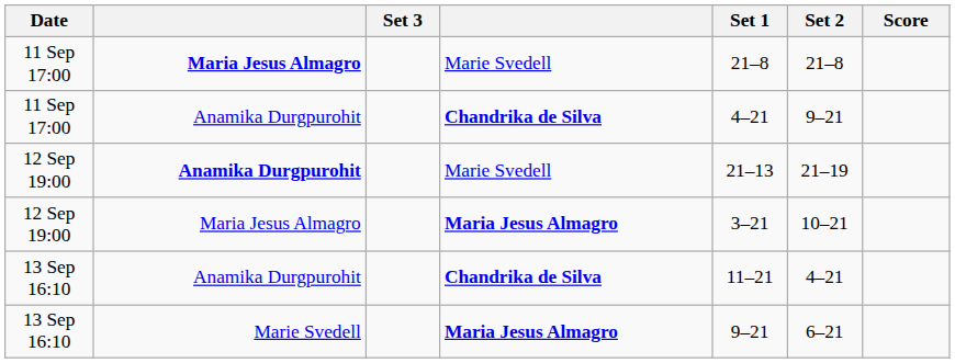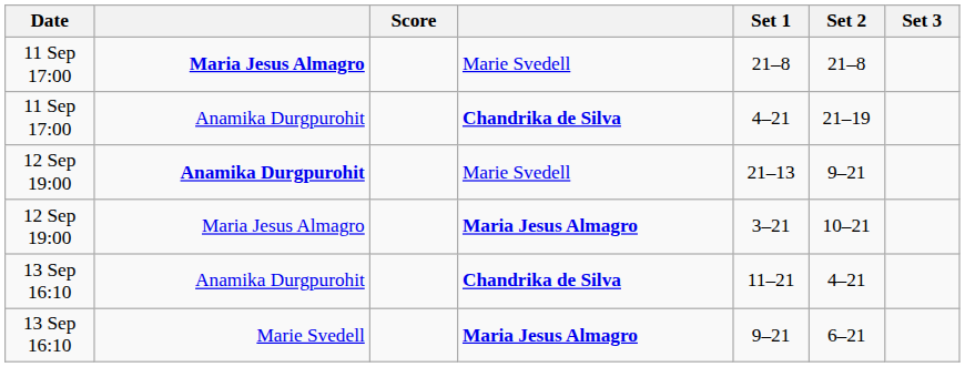 <table class="wikitable" style="text-align: center; font-size:90%">
 <tr>
 <th width="60">Date</th>
 <th align="right" width="200"></th>
-<th width="50">Set 3</th>
+<th width="60">Score</th>
 <th align="left" width="200"></th>
 <th width="50">Set 1</th>
 <th width="50">Set 2</th>
-<th width="60">Score</th>
+<th width="50">Set 3</th>
 </tr>
 <tr>
 <td>11 Sep<br>17:00</td>
 <td align="right"><strong><a href='#'>Maria Jesus Almagro</a> </strong></td>
-<td></td>
+<td align="center"></td>
 <td align="left"> <a href='#'>Marie Svedell</a></td>
 <td>21–8</td>
 <td>21–8</td>
-<td align="center"></td>
+<td></td>
 </tr>
 <tr>
 <td>11 Sep<br>17:00</td>
 <td align="right"><a href='#'>Anamika Durgpurohit</a> </td>
-<td></td>
+<td align="center"></td>
 <td align="left"><strong> <a href='#'>Chandrika de Silva</a></strong></td>
 <td>4–21</td>
-<td>9–21</td>
-<td align="center"></td>
+<td>21–19</td>
+<td></td>
 </tr>
 <tr>
 <td>12 Sep<br>19:00</td>
 <td align="right"><strong><a href='#'>Anamika Durgpurohit</a> </strong></td>
-<td></td>
+<td align="center"></td>
 <td align="left"> <a href='#'>Marie Svedell</a></td>
 <td>21–13</td>
-<td>21–19</td>
-<td align="center"></td>
+<td>9–21</td>
+<td></td>
 </tr>
 <tr>
 <td>12 Sep<br>19:00</td>
 <td align="right"><a href='#'>Maria Jesus Almagro</a> </td>
-<td></td>
+<td align="center"></td>
 <td align="left"><strong> <a href='#'>Maria Jesus Almagro</a></strong></td>
 <td>3–21</td>
 <td>10–21</td>
-<td align="center"></td>
+<td></td>
 </tr>
 <tr>
 <td>13 Sep<br>16:10</td>
 <td align="right"><a href='#'>Anamika Durgpurohit</a> </td>
-<td></td>
+<td align="center"></td>
 <td align="left"><strong> <a href='#'>Chandrika de Silva</a></strong></td>
 <td>11–21</td>
 <td>4–21</td>
-<td align="center"></td>
+<td></td>
 </tr>
 <tr>
 <td>13 Sep<br>16:10</td>
 <td align="right"><a href='#'>Marie Svedell</a> </td>
-<td></td>
+<td align="center"></td>
 <td align="left"><strong> <a href='#'>Maria Jesus Almagro</a></strong></td>
 <td>9–21</td>
 <td>6–21</td>
-<td align="center"></td>
+<td></td>
 </tr>
 </table>
